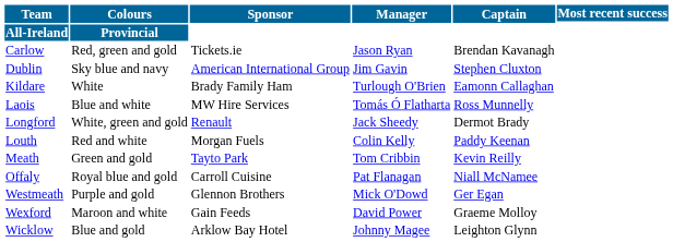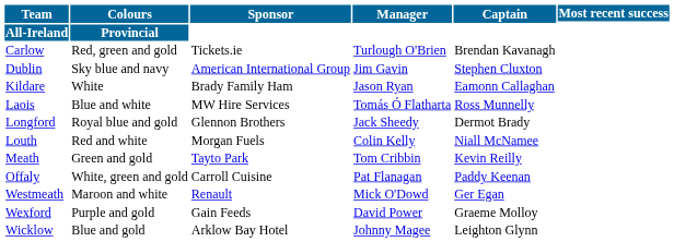 <table cellpadding="1" style="margin:1em auto;">
 <tr style="background:#069; color:white;">
 <th rowspan="2">Team</th>
 <th rowspan="2">Colours</th>
 <th rowspan="2">Sponsor</th>
 <th rowspan="2">Manager</th>
 <th rowspan="2">Captain</th>
 <th colspan="2">Most recent success</th>
 </tr>
 <tr>
 </tr>
 <tr style="background:#069; color:white;">
 <th>All-Ireland</th>
 <th>Provincial</th>
 </tr>
 <tr>
 <td><a href='#'>Carlow</a></td>
 <td> Red, green and gold</td>
 <td>Tickets.ie</td>
-<td><a href='#'>Jason Ryan</a></td>
+<td><a href='#'>Turlough O'Brien</a></td>
 <td>Brendan Kavanagh</td>
 <td></td>
 <td></td>
 </tr>
 <tr>
 <td><a href='#'>Dublin</a></td>
 <td> Sky blue and navy</td>
 <td><a href='#'>American International Group</a></td>
 <td><a href='#'>Jim Gavin</a></td>
 <td><a href='#'>Stephen Cluxton</a></td>
 <td></td>
 <td></td>
 </tr>
 <tr>
 <td><a href='#'>Kildare</a></td>
 <td> White</td>
 <td>Brady Family Ham</td>
-<td><a href='#'>Turlough O'Brien</a></td>
+<td><a href='#'>Jason Ryan</a></td>
 <td><a href='#'>Eamonn Callaghan</a></td>
 <td></td>
 <td></td>
 </tr>
 <tr>
 <td><a href='#'>Laois</a></td>
 <td> Blue and white</td>
 <td>MW Hire Services</td>
 <td><a href='#'>Tomás Ó Flatharta</a></td>
 <td><a href='#'>Ross Munnelly</a></td>
 <td></td>
 <td></td>
 </tr>
 <tr>
 <td><a href='#'>Longford</a></td>
-<td> White, green and gold</td>
-<td><a href='#'>Renault</a></td>
+<td> Royal blue and gold</td>
+<td>Glennon Brothers</td>
 <td><a href='#'>Jack Sheedy</a></td>
 <td>Dermot Brady</td>
 <td></td>
 <td></td>
 </tr>
 <tr>
 <td><a href='#'>Louth</a></td>
 <td> Red and white</td>
 <td>Morgan Fuels</td>
 <td><a href='#'>Colin Kelly</a></td>
-<td><a href='#'>Paddy Keenan</a></td>
+<td><a href='#'>Niall McNamee</a></td>
 <td></td>
 <td></td>
 </tr>
 <tr>
 <td><a href='#'>Meath</a></td>
 <td> Green and gold</td>
 <td><a href='#'>Tayto Park</a></td>
 <td><a href='#'>Tom Cribbin</a></td>
 <td><a href='#'>Kevin Reilly</a></td>
 <td></td>
 <td></td>
 </tr>
 <tr>
 <td><a href='#'>Offaly</a></td>
-<td> Royal blue and gold</td>
+<td> White, green and gold</td>
 <td>Carroll Cuisine</td>
 <td><a href='#'>Pat Flanagan</a></td>
-<td><a href='#'>Niall McNamee</a></td>
+<td><a href='#'>Paddy Keenan</a></td>
 <td></td>
 <td></td>
 </tr>
 <tr>
 <td><a href='#'>Westmeath</a></td>
-<td> Purple and gold</td>
-<td>Glennon Brothers</td>
+<td> Maroon and white</td>
+<td><a href='#'>Renault</a></td>
 <td><a href='#'>Mick O'Dowd</a></td>
 <td><a href='#'>Ger Egan</a></td>
 <td></td>
 <td></td>
 </tr>
 <tr>
 <td><a href='#'>Wexford</a></td>
-<td> Maroon and white</td>
+<td> Purple and gold</td>
 <td>Gain Feeds</td>
 <td><a href='#'>David Power</a></td>
 <td>Graeme Molloy</td>
 <td></td>
 <td></td>
 </tr>
 <tr>
 <td><a href='#'>Wicklow</a></td>
 <td> Blue and gold</td>
 <td>Arklow Bay Hotel</td>
 <td><a href='#'>Johnny Magee</a></td>
 <td>Leighton Glynn</td>
 <td></td>
 <td></td>
 </tr>
 </table>
